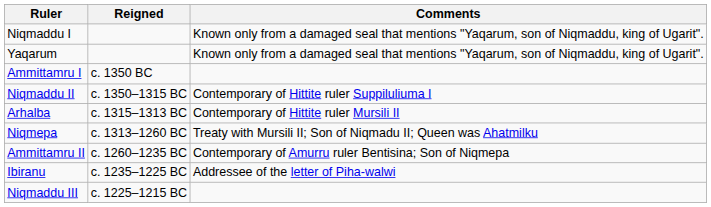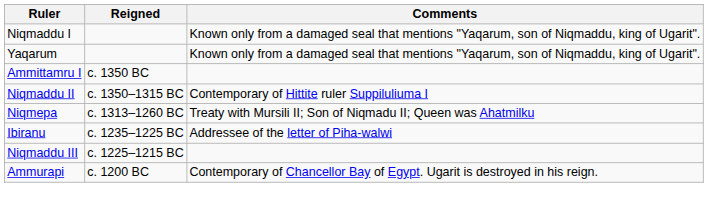 <table class="nowraplinks wikitable">
 <tr>
 <th>Ruler</th>
 <th>Reigned</th>
 <th>Comments</th>
 </tr>
 <tr>
 <td>Niqmaddu I</td>
 <td></td>
 <td>Known only from a damaged seal that mentions "Yaqarum, son of Niqmaddu, king of Ugarit".</td>
 </tr>
 <tr>
 <td>Yaqarum</td>
 <td></td>
 <td>Known only from a damaged seal that mentions "Yaqarum, son of Niqmaddu, king of Ugarit".</td>
 </tr>
 <tr>
 <td><a href='#'>Ammittamru I</a></td>
 <td>c. 1350 BC</td>
 <td></td>
 </tr>
 <tr>
 <td><a href='#'>Niqmaddu II</a></td>
 <td>c. 1350–1315 BC</td>
 <td>Contemporary of <a href='#'>Hittite</a> ruler <a href='#'>Suppiluliuma I</a></td>
 </tr>
 <tr>
-<td><a href='#'>Arhalba</a></td>
-<td>c. 1315–1313 BC</td>
-<td>Contemporary of <a href='#'>Hittite</a> ruler <a href='#'>Mursili II</a></td>
-</tr>
-<tr>
 <td><a href='#'>Niqmepa</a></td>
 <td>c. 1313–1260 BC</td>
 <td>Treaty with Mursili II; Son of Niqmadu II; Queen was <a href='#'>Ahatmilku</a></td>
-</tr>
-<tr>
-<td><a href='#'>Ammittamru II</a></td>
-<td>c. 1260–1235 BC</td>
-<td>Contemporary of <a href='#'>Amurru</a> ruler Bentisina; Son of Niqmepa</td>
 </tr>
 <tr>
 <td><a href='#'>Ibiranu</a></td>
 <td>c. 1235–1225 BC</td>
 <td>Addressee of the <a href='#'>letter of Piha-walwi</a></td>
 </tr>
 <tr>
 <td><a href='#'>Niqmaddu III</a></td>
 <td>c. 1225–1215 BC</td>
 <td></td>
 </tr>
+<tr>
+<td><a href='#'>Ammurapi</a></td>
+<td>c. 1200 BC</td>
+<td>Contemporary of <a href='#'>Chancellor Bay</a> of <a href='#'>Egypt</a>. Ugarit is destroyed in his reign.</td>
+</tr>
 </table>
